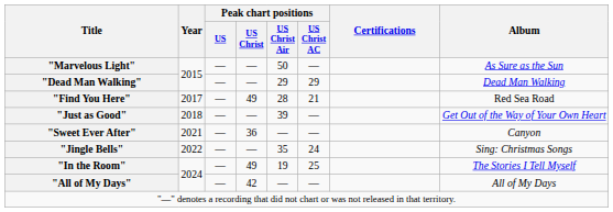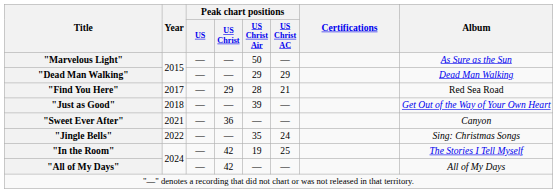 <table class="wikitable plainrowheaders" style="text-align:center;">
 <tr>
 <th rowspan="2" scope="col" style="width:16em;">Title</th>
 <th rowspan="2" scope="col">Year</th>
 <th colspan="4" scope="col">Peak chart positions</th>
 <th rowspan="2" scope="col" style="width:10em;"><a href='#'>Certifications</a></th>
 <th rowspan="2">Album</th>
 </tr>
 <tr>
 <th scope="col" style="width:3em;font-size:85%;"><a href='#'>US</a><br></th>
 <th scope="col" style="width:3em;font-size:85%;"><a href='#'>US<br>Christ</a><br></th>
 <th scope="col" style="width:3em;font-size:85%;"><a href='#'>US<br>Christ<br>Air</a><br></th>
 <th scope="col" style="width:3em;font-size:85%;"><a href='#'>US<br>Christ<br>AC</a><br></th>
 </tr>
 <tr>
 <th scope="row">"Marvelous Light"</th>
 <td rowspan="2">2015</td>
 <td>—</td>
 <td>—</td>
 <td>50</td>
 <td>—</td>
 <td></td>
 <td><em><a href='#'>As Sure as the Sun</a></em></td>
 </tr>
 <tr>
 <th scope="row">"Dead Man Walking"<br></th>
 <td>—</td>
 <td>—</td>
 <td>29</td>
 <td>29</td>
 <td></td>
 <td><em><a href='#'>Dead Man Walking</a></em></td>
 </tr>
 <tr>
 <th scope="row">"Find You Here"</th>
 <td>2017</td>
 <td>—</td>
-<td>49</td>
+<td>29</td>
 <td>28</td>
 <td>21</td>
 <td></td>
 <td>Red Sea Road</td>
 </tr>
 <tr>
 <th scope="row">"Just as Good"<br></th>
 <td>2018</td>
 <td>—</td>
 <td>—</td>
 <td>39</td>
 <td>—</td>
 <td></td>
 <td><em><a href='#'>Get Out of the Way of Your Own Heart</a></em></td>
 </tr>
 <tr>
 <th scope="row">"Sweet Ever After"<br></th>
 <td>2021</td>
 <td>—</td>
 <td>36</td>
 <td>—</td>
 <td>—</td>
 <td></td>
 <td><em>Canyon</em></td>
 </tr>
 <tr>
 <th scope="row">"Jingle Bells"</th>
 <td>2022</td>
 <td>—</td>
 <td>—</td>
 <td>35</td>
 <td>24</td>
 <td></td>
 <td><em>Sing: Christmas Songs</em></td>
 </tr>
 <tr>
 <th scope="row">"In the Room"<br></th>
 <td rowspan="2">2024</td>
 <td>—</td>
-<td>49</td>
+<td>42</td>
 <td>19</td>
 <td>25</td>
 <td></td>
 <td><em><a href='#'>The Stories I Tell Myself</a></em></td>
 </tr>
 <tr>
 <th scope="row">"All of My Days"</th>
 <td>—</td>
 <td>42</td>
 <td>—</td>
 <td>—</td>
 <td></td>
 <td><em>All of My Days</em></td>
 </tr>
 <tr>
 <td colspan="8" style="font-size:90%">"—" denotes a recording that did not chart or was not released in that territory.</td>
 </tr>
 </table>
